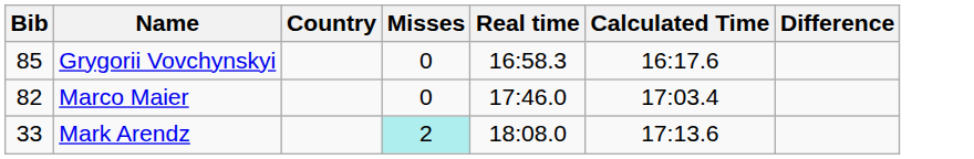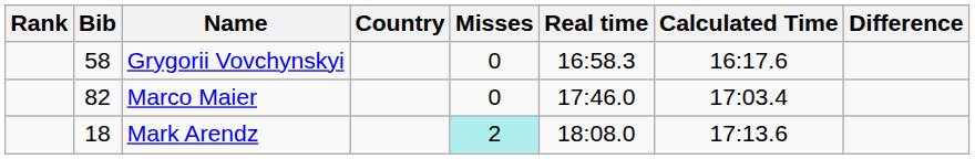 <table class="wikitable sortable" style="text-align:center">
 <tr>
+<th>Rank</th>
 <th>Bib</th>
 <th>Name</th>
 <th>Country</th>
 <th>Misses</th>
 <th>Real time</th>
 <th>Calculated Time</th>
 <th>Difference</th>
 </tr>
 <tr>
-<td>85</td>
+<td></td>
+<td>58</td>
 <td align="left"><a href='#'>Grygorii Vovchynskyi</a></td>
 <td align="left"></td>
 <td>0</td>
 <td>16:58.3</td>
 <td>16:17.6</td>
 <td></td>
 </tr>
 <tr>
+<td></td>
 <td>82</td>
 <td align="left"><a href='#'>Marco Maier</a></td>
 <td align="left"></td>
 <td>0</td>
 <td>17:46.0</td>
 <td>17:03.4</td>
 <td></td>
 </tr>
 <tr>
-<td>33</td>
+<td></td>
+<td>18</td>
 <td align="left"><a href='#'>Mark Arendz</a></td>
 <td align="left"></td>
 <td style="background: paleturquoise;">2</td>
 <td>18:08.0</td>
 <td>17:13.6</td>
 <td></td>
 </tr>
 </table>
